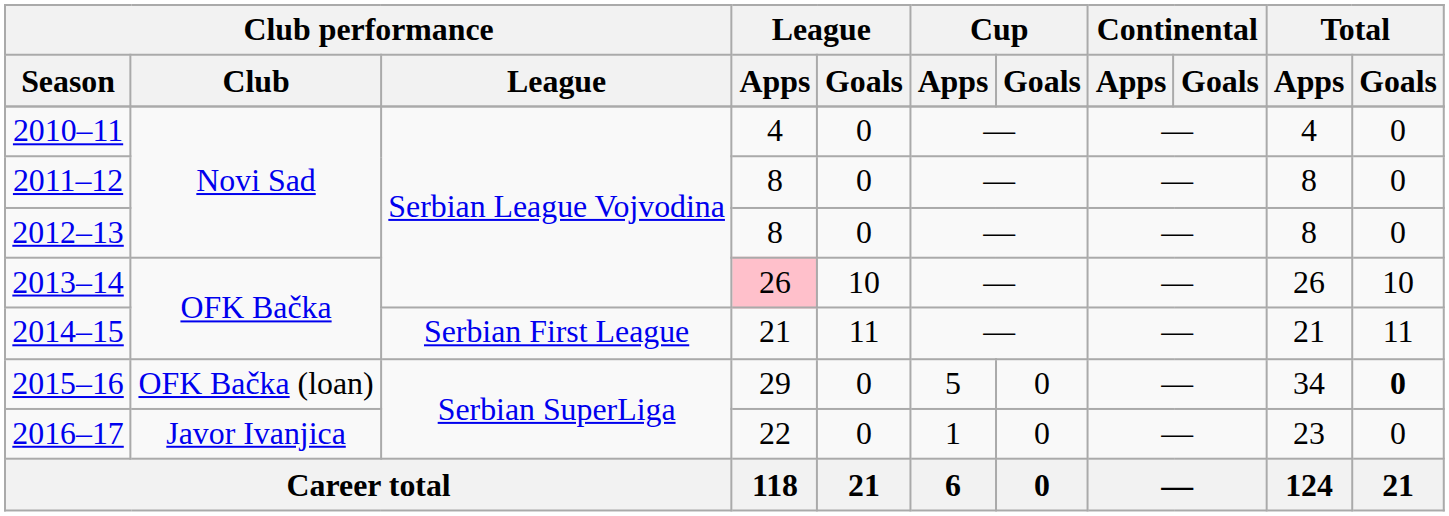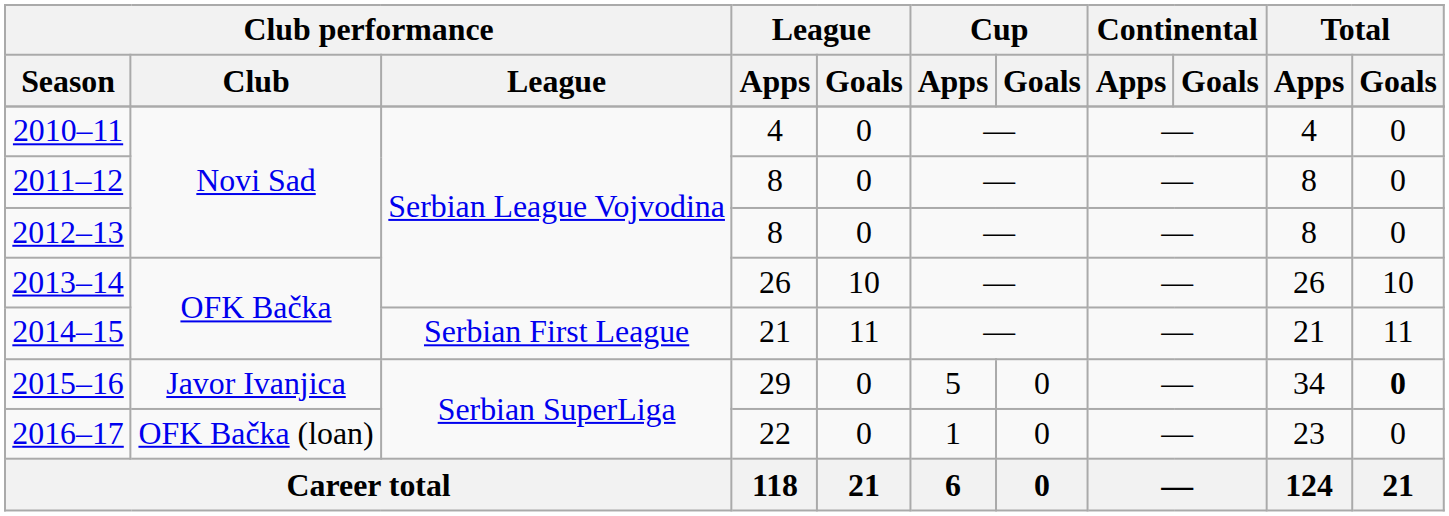 <table class="wikitable" style="text-align:center">
 <tr>
 <th colspan=3>Club performance</th>
 <th colspan=2>League</th>
 <th colspan=2>Cup</th>
 <th colspan=2>Continental</th>
 <th colspan=2>Total</th>
 </tr>
 <tr>
 <th>Season</th>
 <th>Club</th>
 <th>League</th>
 <th>Apps</th>
 <th>Goals</th>
 <th>Apps</th>
 <th>Goals</th>
 <th>Apps</th>
 <th>Goals</th>
 <th>Apps</th>
 <th>Goals</th>
 </tr>
 <tr>
 </tr>
 <tr>
 <td><a href='#'>2010–11</a></td>
 <td rowspan="3"><a href='#'>Novi Sad</a></td>
 <td rowspan="4"><a href='#'>Serbian League Vojvodina</a></td>
 <td>4</td>
 <td>0</td>
 <td colspan="2">—</td>
 <td colspan="2">—</td>
 <td>4</td>
 <td>0</td>
 </tr>
 <tr>
 <td><a href='#'>2011–12</a></td>
 <td>8</td>
 <td>0</td>
 <td colspan="2">—</td>
 <td colspan="2">—</td>
 <td>8</td>
 <td>0</td>
 </tr>
 <tr>
 <td><a href='#'>2012–13</a></td>
 <td>8</td>
 <td>0</td>
 <td colspan="2">—</td>
 <td colspan="2">—</td>
 <td>8</td>
 <td>0</td>
 </tr>
 <tr>
 <td><a href='#'>2013–14</a></td>
 <td rowspan="2"><a href='#'>OFK Bačka</a></td>
-<td style="background: pink;">26</td>
+<td>26</td>
 <td>10</td>
 <td colspan="2">—</td>
 <td colspan="2">—</td>
 <td>26</td>
 <td>10</td>
 </tr>
 <tr>
 <td><a href='#'>2014–15</a></td>
 <td><a href='#'>Serbian First League</a></td>
 <td>21</td>
 <td>11</td>
 <td colspan="2">—</td>
 <td colspan="2">—</td>
 <td>21</td>
 <td>11</td>
 </tr>
 <tr>
 <td><a href='#'>2015–16</a></td>
-<td><a href='#'>OFK Bačka</a> (loan)</td>
+<td><a href='#'>Javor Ivanjica</a></td>
 <td rowspan="2"><a href='#'>Serbian SuperLiga</a></td>
 <td>29</td>
 <td>0</td>
 <td>5</td>
 <td>0</td>
 <td colspan="2">—</td>
 <td>34</td>
 <td><strong>0</strong></td>
 </tr>
 <tr>
 <td><a href='#'>2016–17</a></td>
-<td><a href='#'>Javor Ivanjica</a></td>
+<td><a href='#'>OFK Bačka</a> (loan)</td>
 <td>22</td>
 <td>0</td>
 <td>1</td>
 <td>0</td>
 <td colspan="2">—</td>
 <td>23</td>
 <td>0</td>
 </tr>
 <tr>
 <th colspan=3>Career total</th>
 <th>118</th>
 <th>21</th>
 <th>6</th>
 <th>0</th>
 <th colspan="2">—</th>
 <th>124</th>
 <th>21</th>
 </tr>
 </table>
